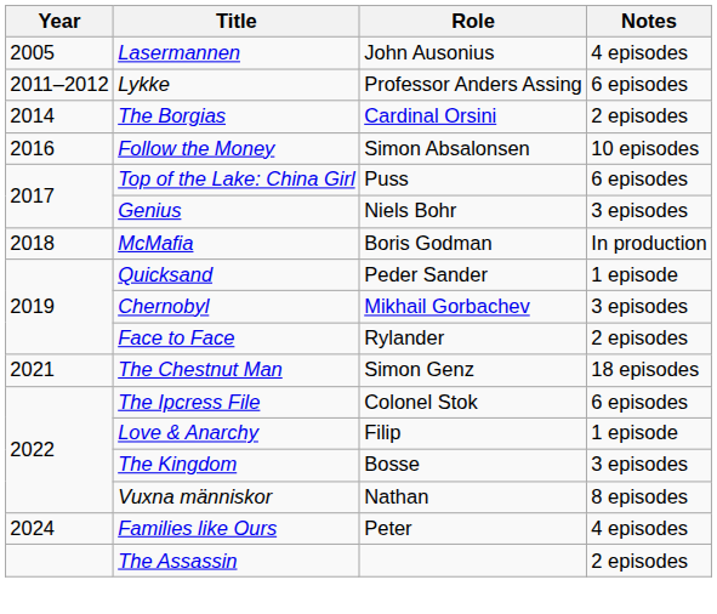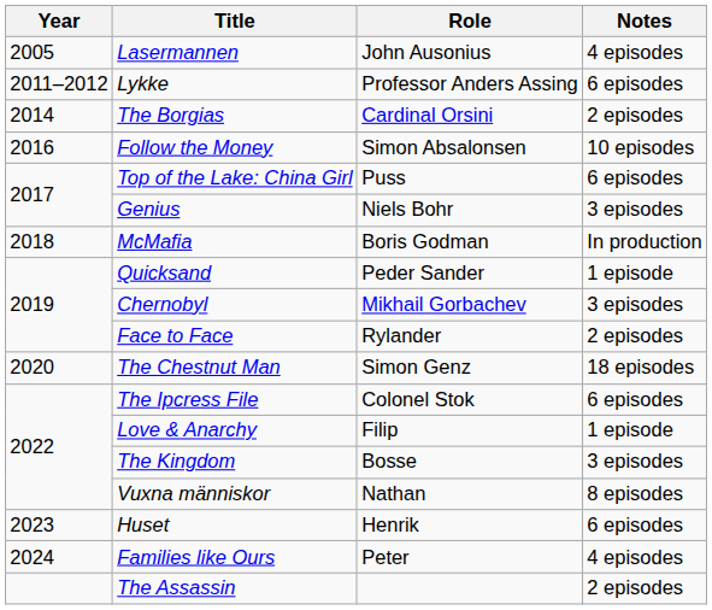 <table class="wikitable sortable">
 <tr>
 <th>Year</th>
 <th>Title</th>
 <th>Role</th>
 <th class="unsortable">Notes</th>
 </tr>
 <tr>
 <td>2005</td>
 <td><em><a href='#'>Lasermannen</a></em></td>
 <td>John Ausonius</td>
 <td>4 episodes</td>
 </tr>
 <tr>
 <td>2011–2012</td>
 <td><em>Lykke</em></td>
 <td>Professor Anders Assing</td>
 <td>6 episodes</td>
 </tr>
 <tr>
 <td>2014</td>
 <td><em><a href='#'>The Borgias</a></em></td>
 <td><a href='#'>Cardinal Orsini</a></td>
 <td>2 episodes</td>
 </tr>
 <tr>
 <td>2016</td>
 <td><em><a href='#'>Follow the Money</a></em></td>
 <td>Simon Absalonsen</td>
 <td>10 episodes</td>
 </tr>
 <tr>
 <td rowspan="2">2017</td>
 <td><em><a href='#'>Top of the Lake: China Girl</a></em></td>
 <td>Puss</td>
 <td>6 episodes</td>
 </tr>
 <tr>
 <td><em><a href='#'>Genius</a></em></td>
 <td>Niels Bohr</td>
 <td>3 episodes</td>
 </tr>
 <tr>
 <td>2018</td>
 <td><em><a href='#'>McMafia</a></em></td>
 <td>Boris Godman</td>
 <td>In production</td>
 </tr>
 <tr>
 <td rowspan="3">2019</td>
 <td><em><a href='#'>Quicksand</a></em></td>
 <td>Peder Sander</td>
 <td>1 episode</td>
 </tr>
 <tr>
 <td><em><a href='#'>Chernobyl</a></em></td>
 <td><a href='#'>Mikhail Gorbachev</a></td>
 <td>3 episodes</td>
 </tr>
 <tr>
 <td><em><a href='#'>Face to Face</a></em></td>
 <td>Rylander</td>
 <td>2 episodes</td>
 </tr>
 <tr>
-<td>2021</td>
+<td>2020</td>
 <td><em><a href='#'>The Chestnut Man</a></em></td>
 <td>Simon Genz</td>
 <td>18 episodes</td>
 </tr>
 <tr>
 <td rowspan="4">2022</td>
 <td><em><a href='#'>The Ipcress File</a></em></td>
 <td>Colonel Stok</td>
 <td>6 episodes</td>
 </tr>
 <tr>
 <td><em><a href='#'>Love & Anarchy</a></em></td>
 <td>Filip</td>
 <td>1 episode</td>
 </tr>
 <tr>
 <td><em><a href='#'>The Kingdom</a></em></td>
 <td>Bosse</td>
 <td>3 episodes</td>
 </tr>
 <tr>
 <td><em>Vuxna människor</em></td>
 <td>Nathan</td>
 <td>8 episodes</td>
 </tr>
 <tr>
+<td>2023</td>
+<td><em>Huset</em></td>
+<td>Henrik</td>
+<td>6 episodes</td>
+</tr>
+<tr>
 <td>2024</td>
 <td><em><a href='#'>Families like Ours</a></em></td>
 <td>Peter</td>
 <td>4 episodes</td>
 </tr>
 <tr>
 <td></td>
 <td><em><a href='#'>The Assassin</a></em></td>
 <td></td>
 <td>2 episodes</td>
 </tr>
 </table>
